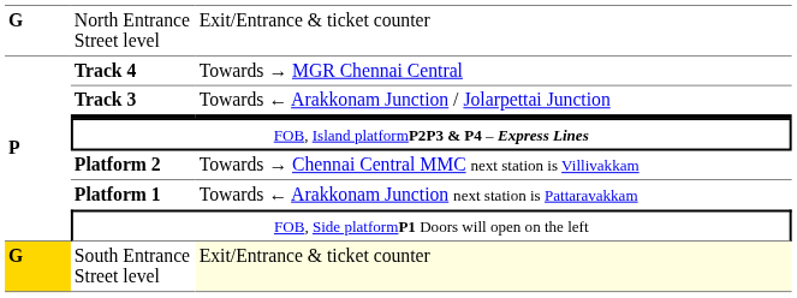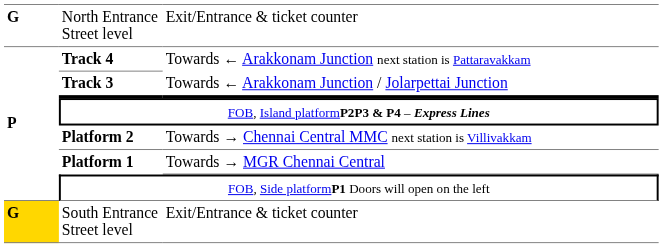 <table cellpadding="3" cellspacing="0" border="0">
 <tr>
 <td valign="top" width="50" style="border-top:solid 1px gray;border-bottom:solid 1px gray;"><strong>G</strong></td>
 <td valign="top" width="100" style="border-top:solid 1px gray;border-bottom:solid 1px gray;">North Entrance Street level</td>
 <td valign="top" width="390" style="border-top:solid 1px gray;border-bottom:solid 1px gray;">Exit/Entrance & ticket counter</td>
 </tr>
 <tr>
 <td rowspan="6" style="border-bottom:solid 1px gray;" width="50" valign="center"><strong>P</strong></td>
 <td width="100" style="border-bottom:solid 1px gray;"><span><strong>Track 4</strong></span></td>
-<td width="500" style="border-bottom:solid 1px gray;">Towards → <a href='#'>MGR Chennai Central</a></td>
+<td style="border-bottom:solid 1px white;" width="500">Towards ← <a href='#'>Arakkonam Junction</a> <small>next station is <a href='#'>Pattaravakkam</a></small></td>
 </tr>
 <tr>
 <td width="100" style="border-bottom:solid 3px black;"><span><strong>Track 3</strong></span></td>
 <td width="500" style="border-bottom:solid 3px black;">Towards ← <a href='#'>Arakkonam Junction</a> / <a href='#'>Jolarpettai Junction</a></td>
 </tr>
 <tr>
 <td colspan="2" style="border-top:solid 2px black;border-right:solid 2px black;border-left:solid 2px black;border-bottom:solid 2px black;text-align:center;"><a href='#'><small>FOB</small></a><small>, <a href='#'>Island platform</a><strong>P2</strong><strong>P3 & P4</strong> – <strong><em>Express Lines</em></strong></small></td>
 </tr>
 <tr>
 <td width="100" style="border-bottom:solid 1px gray;"><span><strong>Platform 2</strong></span></td>
 <td style="border-bottom:solid 1px gray;" width="500">Towards → <a href='#'>Chennai Central MMC</a> <small>next station is <a href='#'>Villivakkam</a></small></td>
 </tr>
 <tr>
 <td width="100" style="border-bottom:solid 1px white;"><span><strong>Platform 1</strong></span></td>
-<td style="border-bottom:solid 1px white;" width="500">Towards ← <a href='#'>Arakkonam Junction</a> <small>next station is <a href='#'>Pattaravakkam</a></small></td>
+<td width="500" style="border-bottom:solid 1px gray;">Towards → <a href='#'>MGR Chennai Central</a></td>
 </tr>
 <tr>
 <td width="100" style="border-top:solid 2px black;border-right:solid 2px black;border-left:solid 2px black;border-bottom:solid 1px gray;" colspan=2  align=center><a href='#'><small>FOB</small></a><small>, <a href='#'>Side platform</a><strong>P1</strong> Doors will open on the left</small></td>
 </tr>
 <tr>
 <td style="background: gold; border-bottom:solid 1px gray;" width="50" valign="top"><strong>G</strong></td>
 <td style="border-bottom:solid 1px gray;" width="50" valign="top">South Entrance Street level</td>
-<td style="background: lightyellow; border-bottom:solid 1px gray;" width="50" valign="top">Exit/Entrance & ticket counter</td>
+<td style="border-bottom:solid 1px gray;" width="50" valign="top">Exit/Entrance & ticket counter</td>
 </tr>
 <tr>
 </tr>
 </table>
